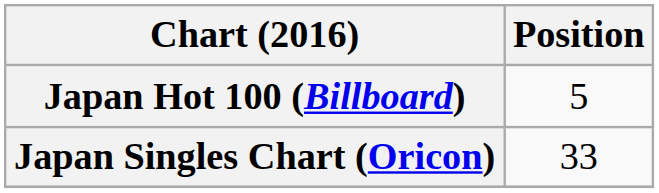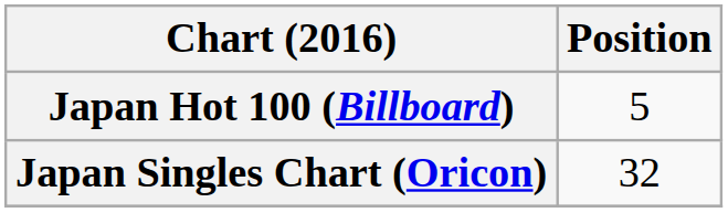 <table class="wikitable sortable plainrowheaders" style="text-align:center">
 <tr>
 <th scope="col">Chart (2016)</th>
 <th scope="col">Position</th>
 </tr>
 <tr>
 <th scope="row">Japan Hot 100 (<em><a href='#'>Billboard</a></em>)</th>
 <td>5</td>
 </tr>
 <tr>
 <th scope="row">Japan Singles Chart (<a href='#'>Oricon</a>)</th>
-<td>33</td>
+<td>32</td>
 </tr>
 <tr>
 </tr>
 </table>
